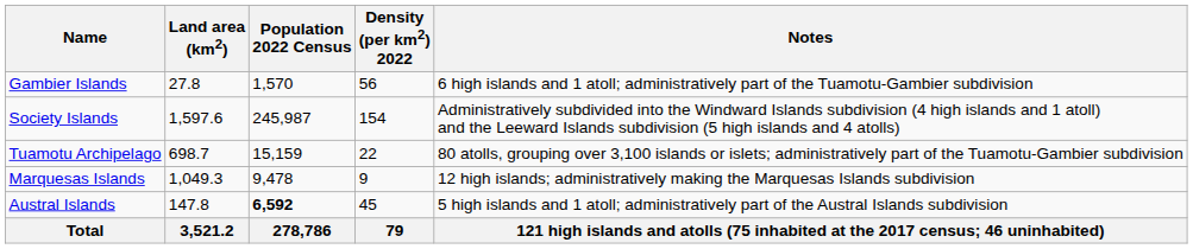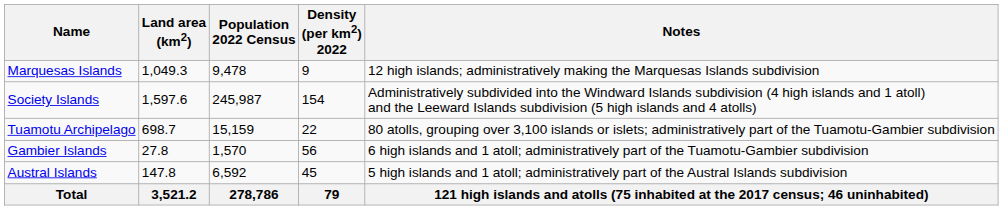 <table class="wikitable col2right col3right col4right">
 <tr>
 <th>Name</th>
 <th>Land area<br>(km<sup>2</sup>)</th>
 <th>Population <br>2022 Census</th>
 <th>Density <br>(per km<sup>2</sup>)<br>2022</th>
 <th>Notes</th>
 </tr>
 <tr>
-<td><a href='#'>Gambier Islands</a></td>
-<td>27.8</td>
-<td>1,570</td>
-<td>56</td>
-<td>6 high islands and 1 atoll; administratively part of the Tuamotu-Gambier subdivision</td>
+<td><a href='#'>Marquesas Islands</a></td>
+<td>1,049.3</td>
+<td>9,478</td>
+<td>9</td>
+<td>12 high islands; administratively making the Marquesas Islands subdivision</td>
 </tr>
 <tr>
 <td><a href='#'>Society Islands</a></td>
 <td>1,597.6</td>
 <td>245,987</td>
 <td>154</td>
 <td>Administratively subdivided into the Windward Islands subdivision (4 high islands and 1 atoll) <br>and the Leeward Islands subdivision (5 high islands and 4 atolls)</td>
 </tr>
 <tr>
 <td><a href='#'>Tuamotu Archipelago</a></td>
 <td>698.7</td>
 <td>15,159</td>
 <td>22</td>
 <td>80 atolls, grouping over 3,100 islands or islets; administratively part of the Tuamotu-Gambier subdivision</td>
 </tr>
 <tr>
-<td><a href='#'>Marquesas Islands</a></td>
-<td>1,049.3</td>
-<td>9,478</td>
-<td>9</td>
-<td>12 high islands; administratively making the Marquesas Islands subdivision</td>
+<td><a href='#'>Gambier Islands</a></td>
+<td>27.8</td>
+<td>1,570</td>
+<td>56</td>
+<td>6 high islands and 1 atoll; administratively part of the Tuamotu-Gambier subdivision</td>
 </tr>
 <tr>
 <td><a href='#'>Austral Islands</a></td>
 <td>147.8</td>
-<td><strong>6,592</strong></td>
+<td>6,592</td>
 <td>45</td>
 <td>5 high islands and 1 atoll; administratively part of the Austral Islands subdivision</td>
 </tr>
 <tr>
 <th>Total</th>
 <th>3,521.2</th>
 <th>278,786</th>
 <th>79</th>
 <th>121 high islands and atolls (75 inhabited at the 2017 census; 46 uninhabited)</th>
 </tr>
 </table>
